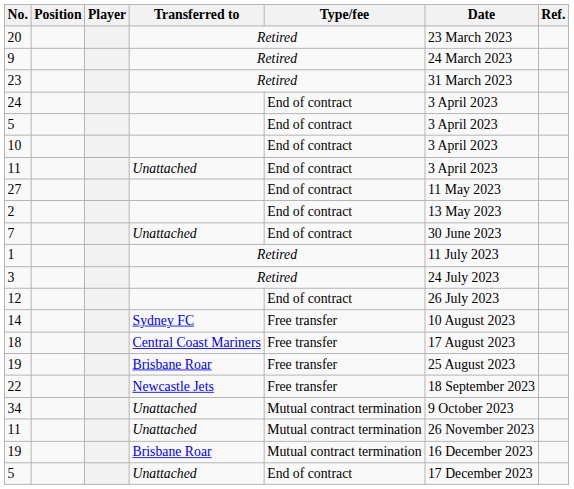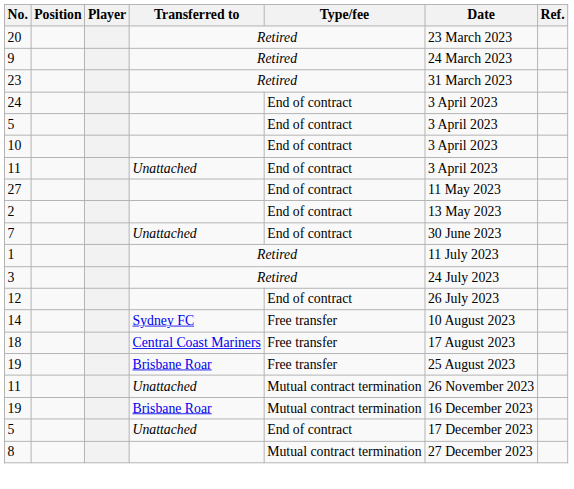 <table class="wikitable plainrowheaders sortable" style="text-align:center; text-align:left">
 <tr>
 <th scope="col">No.</th>
 <th scope="col">Position</th>
 <th scope="col">Player</th>
 <th scope="col">Transferred to</th>
 <th scope="col">Type/fee</th>
 <th scope="col">Date</th>
 <th class="unsortable" scope="col">Ref.</th>
 </tr>
 <tr>
 <td>20</td>
 <td></td>
 <th scope="row"></th>
 <td colspan="2" align="center"><em>Retired</em></td>
 <td>23 March 2023</td>
 <td></td>
 </tr>
 <tr>
 <td>9</td>
 <td></td>
 <th scope="row"></th>
 <td colspan="2" align="center"><em>Retired</em></td>
 <td>24 March 2023</td>
 <td></td>
 </tr>
 <tr>
 <td>23</td>
 <td></td>
 <th scope="row"></th>
 <td colspan="2" align="center"><em>Retired</em></td>
 <td>31 March 2023</td>
 <td></td>
 </tr>
 <tr>
 <td>24</td>
 <td></td>
 <th scope="row"></th>
 <td></td>
 <td>End of contract</td>
 <td>3 April 2023</td>
 <td></td>
 </tr>
 <tr>
 <td>5</td>
 <td></td>
 <th scope="row"></th>
 <td></td>
 <td>End of contract</td>
 <td>3 April 2023</td>
 <td></td>
 </tr>
 <tr>
 <td>10</td>
 <td></td>
 <th scope="row"></th>
 <td></td>
 <td>End of contract</td>
 <td>3 April 2023</td>
 <td></td>
 </tr>
 <tr>
 <td>11</td>
 <td></td>
 <th scope="row"></th>
 <td><em>Unattached</em></td>
 <td>End of contract</td>
 <td>3 April 2023</td>
 <td></td>
 </tr>
 <tr>
 <td>27</td>
 <td></td>
 <th scope="row"></th>
 <td></td>
 <td>End of contract</td>
 <td>11 May 2023</td>
 <td></td>
 </tr>
 <tr>
 <td>2</td>
 <td></td>
 <th scope="row"></th>
 <td></td>
 <td>End of contract</td>
 <td>13 May 2023</td>
 <td></td>
 </tr>
 <tr>
 <td>7</td>
 <td></td>
 <th scope="row"></th>
 <td><em>Unattached</em></td>
 <td>End of contract</td>
 <td>30 June 2023</td>
 <td></td>
 </tr>
 <tr>
 <td>1</td>
 <td></td>
 <th scope="row"></th>
 <td colspan="2" align="center"><em>Retired</em></td>
 <td>11 July 2023</td>
 <td></td>
 </tr>
 <tr>
 <td>3</td>
 <td></td>
 <th scope="row"></th>
 <td colspan="2" align="center"><em>Retired</em></td>
 <td>24 July 2023</td>
 <td></td>
 </tr>
 <tr>
 <td>12</td>
 <td></td>
 <th scope="row"></th>
 <td></td>
 <td>End of contract</td>
 <td>26 July 2023</td>
 <td></td>
 </tr>
 <tr>
 <td>14</td>
 <td></td>
 <th scope="row"></th>
 <td><a href='#'>Sydney FC</a></td>
 <td>Free transfer</td>
 <td>10 August 2023</td>
 <td></td>
 </tr>
 <tr>
 <td>18</td>
 <td></td>
 <th scope="row"></th>
 <td><a href='#'>Central Coast Mariners</a></td>
 <td>Free transfer</td>
 <td>17 August 2023</td>
 <td></td>
 </tr>
 <tr>
 <td>19</td>
 <td></td>
 <th scope="row"></th>
 <td><a href='#'>Brisbane Roar</a></td>
 <td>Free transfer</td>
 <td>25 August 2023</td>
 <td></td>
 </tr>
 <tr>
-<td>22</td>
-<td></td>
-<th scope="row"></th>
-<td><a href='#'>Newcastle Jets</a></td>
-<td>Free transfer</td>
-<td>18 September 2023</td>
-<td></td>
-</tr>
-<tr>
-<td>34</td>
-<td></td>
-<th scope="row"></th>
-<td><em>Unattached</em></td>
-<td>Mutual contract termination</td>
-<td>9 October 2023</td>
-<td></td>
-</tr>
-<tr>
 <td>11</td>
 <td></td>
 <th scope="row"></th>
 <td><em>Unattached</em></td>
 <td>Mutual contract termination</td>
 <td>26 November 2023</td>
 <td></td>
 </tr>
 <tr>
 <td>19</td>
 <td></td>
 <th scope="row"></th>
 <td><a href='#'>Brisbane Roar</a></td>
 <td>Mutual contract termination</td>
 <td>16 December 2023</td>
 <td></td>
 </tr>
 <tr>
 <td>5</td>
 <td></td>
 <th scope="row"></th>
 <td><em>Unattached</em></td>
 <td>End of contract</td>
 <td>17 December 2023</td>
 <td></td>
 </tr>
+<tr>
+<td>8</td>
+<td></td>
+<th scope="row"></th>
+<td></td>
+<td>Mutual contract termination</td>
+<td>27 December 2023</td>
+<td></td>
+</tr>
 </table>
